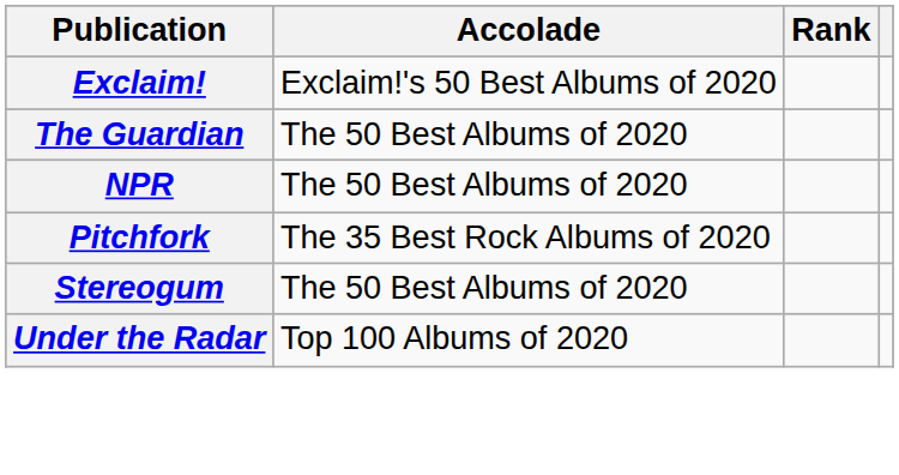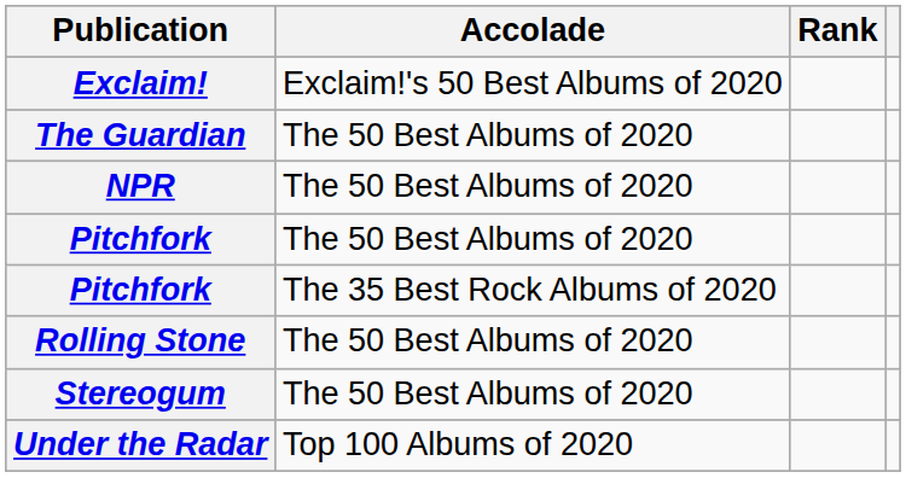 <table class="wikitable sortable plainrowheaders">
 <tr>
 <th scope="col">Publication</th>
 <th scope="col">Accolade</th>
 <th scope="col">Rank</th>
 <th scope="col" class="unsortable"></th>
 </tr>
 <tr>
 <th scope="row"><em><a href='#'>Exclaim!</a></em></th>
 <td>Exclaim!'s 50 Best Albums of 2020</td>
 <td></td>
 <td></td>
 </tr>
 <tr>
 <th scope="row"><em><a href='#'>The Guardian</a></em></th>
 <td>The 50 Best Albums of 2020</td>
 <td></td>
 <td></td>
 </tr>
 <tr>
 <th scope="row"><em><a href='#'>NPR</a></em></th>
 <td>The 50 Best Albums of 2020</td>
 <td></td>
 <td></td>
 </tr>
 <tr>
 <th scope="row"><em><a href='#'>Pitchfork</a></em></th>
+<td>The 50 Best Albums of 2020</td>
+<td></td>
+<td></td>
+</tr>
+<tr>
+<th scope="row"><em><a href='#'>Pitchfork</a></em></th>
 <td>The 35 Best Rock Albums of 2020</td>
+<td></td>
+<td></td>
+</tr>
+<tr>
+<th scope="row"><em><a href='#'>Rolling Stone</a></em></th>
+<td>The 50 Best Albums of 2020</td>
 <td></td>
 <td></td>
 </tr>
 <tr>
 <th scope="row"><em><a href='#'>Stereogum</a></em></th>
 <td>The 50 Best Albums of 2020</td>
 <td></td>
 <td></td>
 </tr>
 <tr>
 <th scope="row"><em><a href='#'>Under the Radar</a></em></th>
 <td>Top 100 Albums of 2020</td>
 <td></td>
 <td></td>
 </tr>
 </table>
